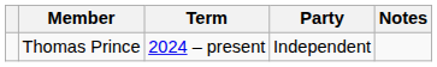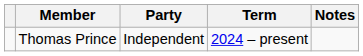 <table class="wikitable" style="text-align:center">
 <tr>
 <th></th>
 <th>Member</th>
+<th>Party</th>
 <th>Term</th>
-<th>Party</th>
 <th>Notes</th>
 </tr>
 <tr>
 <td> </td>
 <td>Thomas Prince</td>
+<td>Independent</td>
 <td><a href='#'>2024</a>  – present</td>
-<td>Independent</td>
 <td></td>
 </tr>
 </table>
